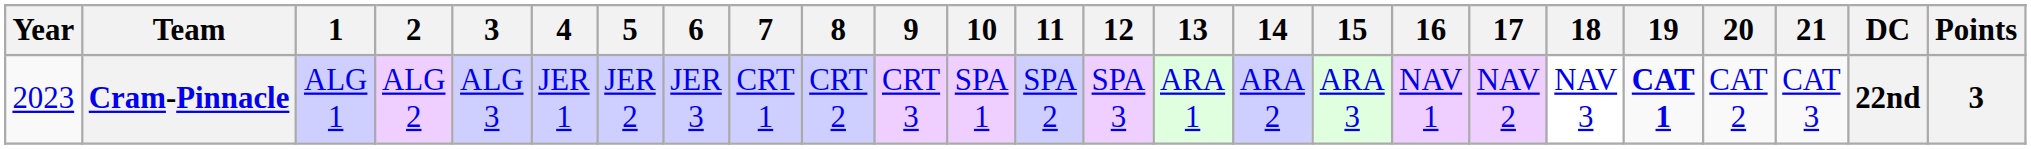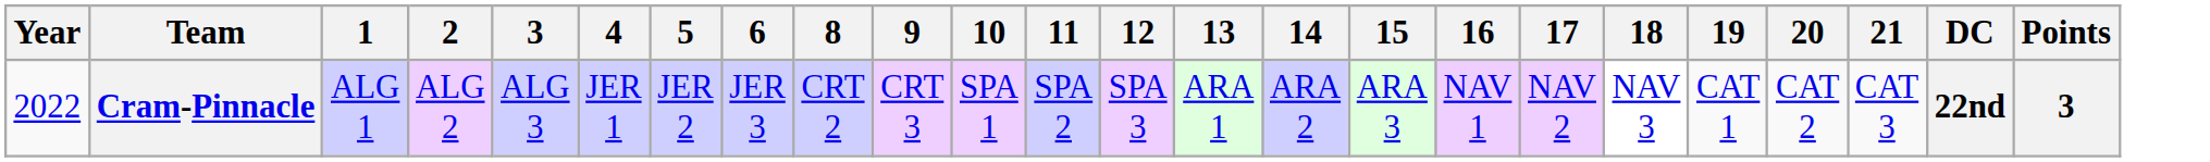 <table class="wikitable" style="text-align:center; font-size:85%">
 <tr>
 <th>Year</th>
 <th>Team</th>
 <th>1</th>
 <th>2</th>
 <th>3</th>
 <th>4</th>
 <th>5</th>
 <th>6</th>
-<th>7</th>
 <th>8</th>
 <th>9</th>
 <th>10</th>
 <th>11</th>
 <th>12</th>
 <th>13</th>
 <th>14</th>
 <th>15</th>
 <th>16</th>
 <th>17</th>
 <th>18</th>
 <th>19</th>
 <th>20</th>
 <th>21</th>
 <th>DC</th>
 <th>Points</th>
 </tr>
 <tr>
-<td><a href='#'>2023</a></td>
+<td><a href='#'>2022</a></td>
 <th nowrap><a href='#'>Cram</a>-<a href='#'>Pinnacle</a></th>
 <td style="background:#CFCFFF;"><a href='#'>ALG<br>1</a><br></td>
 <td style="background:#EFCFFF;"><a href='#'>ALG<br>2</a><br></td>
 <td style="background:#CFCFFF;"><a href='#'>ALG<br>3</a><br></td>
 <td style="background:#CFCFFF;"><a href='#'>JER<br>1</a><br></td>
 <td style="background:#CFCFFF;"><a href='#'>JER<br>2</a><br></td>
 <td style="background:#CFCFFF;"><a href='#'>JER<br>3</a><br></td>
-<td style="background:#CFCFFF;"><a href='#'>CRT<br>1</a><br></td>
 <td style="background:#CFCFFF;"><a href='#'>CRT<br>2</a><br></td>
 <td style="background:#EFCFFF;"><a href='#'>CRT<br>3</a><br></td>
 <td style="background:#EFCFFF;"><a href='#'>SPA<br>1</a><br></td>
 <td style="background:#CFCFFF;"><a href='#'>SPA<br>2</a><br></td>
 <td style="background:#EFCFFF;"><a href='#'>SPA<br>3</a><br></td>
 <td style="background:#DFFFDF;"><a href='#'>ARA<br>1</a><br></td>
 <td style="background:#CFCFFF;"><a href='#'>ARA<br>2</a><br></td>
 <td style="background:#DFFFDF;"><a href='#'>ARA<br>3</a><br></td>
 <td style="background:#EFCFFF;"><a href='#'>NAV<br>1</a><br></td>
 <td style="background:#EFCFFF;"><a href='#'>NAV<br>2</a><br></td>
 <td style="background:#FFFFFF;"><a href='#'>NAV<br>3</a><br></td>
-<td style="background:#;"><strong><a href='#'>CAT<br>1</a></strong></td>
+<td style="background:#;"><a href='#'>CAT<br>1</a></td>
 <td style="background:#;"><a href='#'>CAT<br>2</a></td>
 <td style="background:#;"><a href='#'>CAT<br>3</a></td>
 <th>22nd</th>
 <th>3</th>
 </tr>
 </table>
